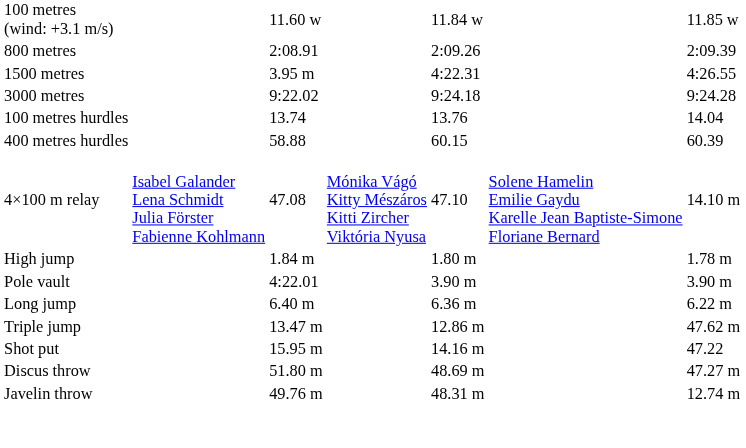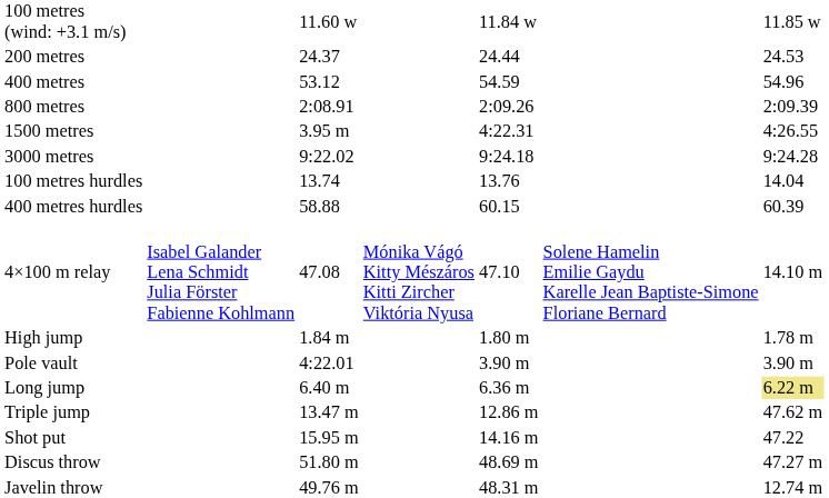 <table>
 <tr>
 <td>100 metres<br>(wind: +3.1 m/s)</td>
 <td></td>
 <td>11.60 w</td>
 <td></td>
 <td>11.84 w</td>
 <td></td>
 <td>11.85 w</td>
+</tr>
+<tr>
+<td>200 metres</td>
+<td></td>
+<td>24.37</td>
+<td></td>
+<td>24.44</td>
+<td></td>
+<td>24.53</td>
+</tr>
+<tr>
+<td>400 metres</td>
+<td></td>
+<td>53.12</td>
+<td></td>
+<td>54.59</td>
+<td></td>
+<td>54.96</td>
 </tr>
 <tr>
 <td>800 metres</td>
 <td></td>
 <td>2:08.91</td>
 <td></td>
 <td>2:09.26</td>
 <td></td>
 <td>2:09.39</td>
 </tr>
 <tr>
 <td>1500 metres</td>
 <td></td>
 <td>3.95 m</td>
 <td></td>
 <td>4:22.31</td>
 <td></td>
 <td>4:26.55</td>
 </tr>
 <tr>
 <td>3000 metres</td>
 <td></td>
 <td>9:22.02</td>
 <td></td>
 <td>9:24.18</td>
 <td></td>
 <td>9:24.28</td>
 </tr>
 <tr>
 <td>100 metres hurdles</td>
 <td></td>
 <td>13.74</td>
 <td></td>
 <td>13.76</td>
 <td></td>
 <td>14.04</td>
 </tr>
 <tr>
 <td>400 metres hurdles</td>
 <td></td>
 <td>58.88</td>
 <td></td>
 <td>60.15</td>
 <td></td>
 <td>60.39</td>
 </tr>
 <tr>
 <td>4×100 m relay</td>
 <td><br><a href='#'>Isabel Galander</a><br><a href='#'>Lena Schmidt</a><br><a href='#'>Julia Förster</a><br><a href='#'>Fabienne Kohlmann</a></td>
 <td>47.08</td>
 <td><br><a href='#'>Mónika Vágó</a><br><a href='#'>Kitty Mészáros</a><br><a href='#'>Kitti Zircher</a><br><a href='#'>Viktória Nyusa</a></td>
 <td>47.10</td>
 <td><br><a href='#'>Solene Hamelin</a><br><a href='#'>Emilie Gaydu</a><br><a href='#'>Karelle Jean Baptiste-Simone</a><br><a href='#'>Floriane Bernard</a></td>
 <td>14.10 m</td>
 </tr>
 <tr>
 <td>High jump</td>
 <td></td>
 <td>1.84 m</td>
 <td></td>
 <td>1.80 m</td>
 <td></td>
 <td>1.78 m</td>
 </tr>
 <tr>
 <td>Pole vault</td>
 <td></td>
 <td>4:22.01</td>
 <td></td>
 <td>3.90 m</td>
 <td></td>
 <td>3.90 m</td>
 </tr>
 <tr>
 <td>Long jump</td>
 <td></td>
 <td>6.40 m</td>
 <td></td>
 <td>6.36 m</td>
 <td></td>
-<td>6.22 m</td>
+<td style="background: khaki;">6.22 m</td>
 </tr>
 <tr>
 <td>Triple jump</td>
 <td></td>
 <td>13.47 m</td>
 <td></td>
 <td>12.86 m</td>
 <td></td>
 <td>47.62 m</td>
 </tr>
 <tr>
 <td>Shot put</td>
 <td></td>
 <td>15.95 m</td>
 <td></td>
 <td>14.16 m</td>
 <td></td>
 <td>47.22</td>
 </tr>
 <tr>
 <td>Discus throw</td>
 <td></td>
 <td>51.80 m</td>
 <td></td>
 <td>48.69 m</td>
 <td></td>
 <td>47.27 m</td>
 </tr>
 <tr>
 <td>Javelin throw</td>
 <td></td>
 <td>49.76 m</td>
 <td></td>
 <td>48.31 m</td>
 <td></td>
 <td>12.74 m</td>
 </tr>
 </table>
